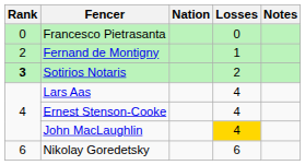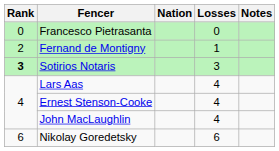 <table class="wikitable sortable" style="text-align:center">
 <tr>
 <th>Rank</th>
 <th>Fencer</th>
 <th>Nation</th>
 <th>Losses</th>
 <th>Notes</th>
 </tr>
 <tr bgcolor=bbf3bb>
 <td>0</td>
 <td align=left>Francesco Pietrasanta</td>
 <td align=left></td>
 <td>0</td>
 <td></td>
 </tr>
 <tr bgcolor=bbf3bb>
 <td>2</td>
 <td align=left><a href='#'>Fernand de Montigny</a></td>
 <td align=left></td>
 <td>1</td>
 <td></td>
 </tr>
 <tr bgcolor=bbf3bb>
 <td><strong>3</strong></td>
 <td align=left><a href='#'>Sotirios Notaris</a></td>
 <td align=left></td>
-<td>2</td>
+<td>3</td>
 <td></td>
 </tr>
 <tr>
 <td rowspan=3>4</td>
 <td align=left><a href='#'>Lars Aas</a></td>
 <td align=left></td>
 <td>4</td>
 <td></td>
 </tr>
 <tr>
 <td align=left><a href='#'>Ernest Stenson-Cooke</a></td>
 <td align=left></td>
 <td>4</td>
 <td></td>
 </tr>
 <tr>
 <td align=left><a href='#'>John MacLaughlin</a></td>
 <td align=left></td>
-<td style="background: gold;">4</td>
+<td>4</td>
 <td></td>
 </tr>
 <tr>
 <td>6</td>
 <td align=left>Nikolay Goredetsky</td>
 <td align=left></td>
 <td>6</td>
 <td></td>
 </tr>
 </table>
